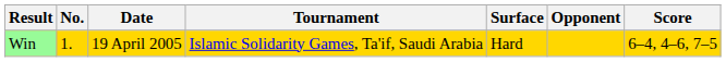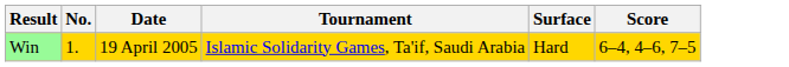 <table class="sortable wikitable">
 <tr>
 <th>Result</th>
 <th>No.</th>
 <th>Date</th>
 <th>Tournament</th>
 <th>Surface</th>
-<th>Opponent</th>
 <th class="unsortable">Score</th>
 </tr>
 <tr bgcolor=gold>
 <td bgcolor=98FB98>Win</td>
 <td>1.</td>
 <td>19 April 2005</td>
 <td><a href='#'>Islamic Solidarity Games</a>, Ta'if, Saudi Arabia</td>
 <td>Hard</td>
-<td></td>
 <td>6–4, 4–6, 7–5</td>
 </tr>
 </table>
